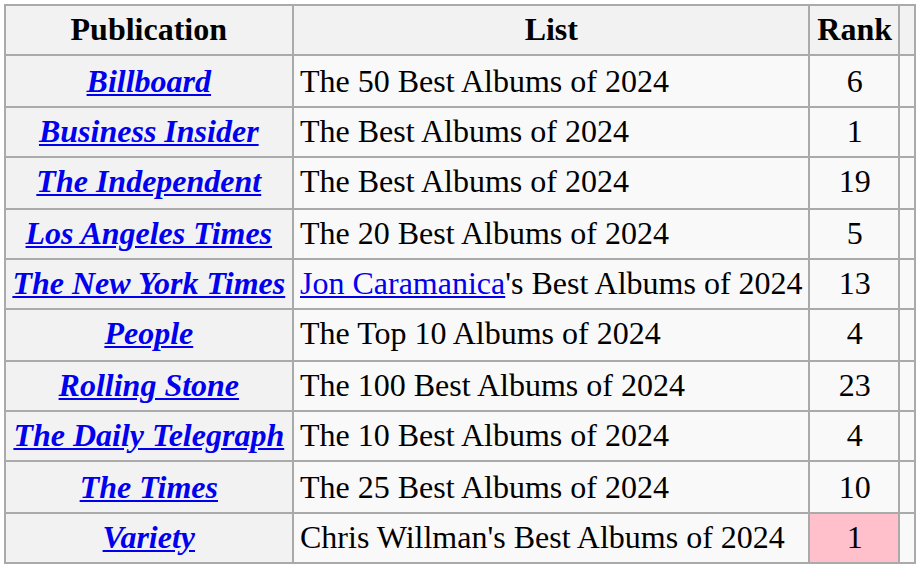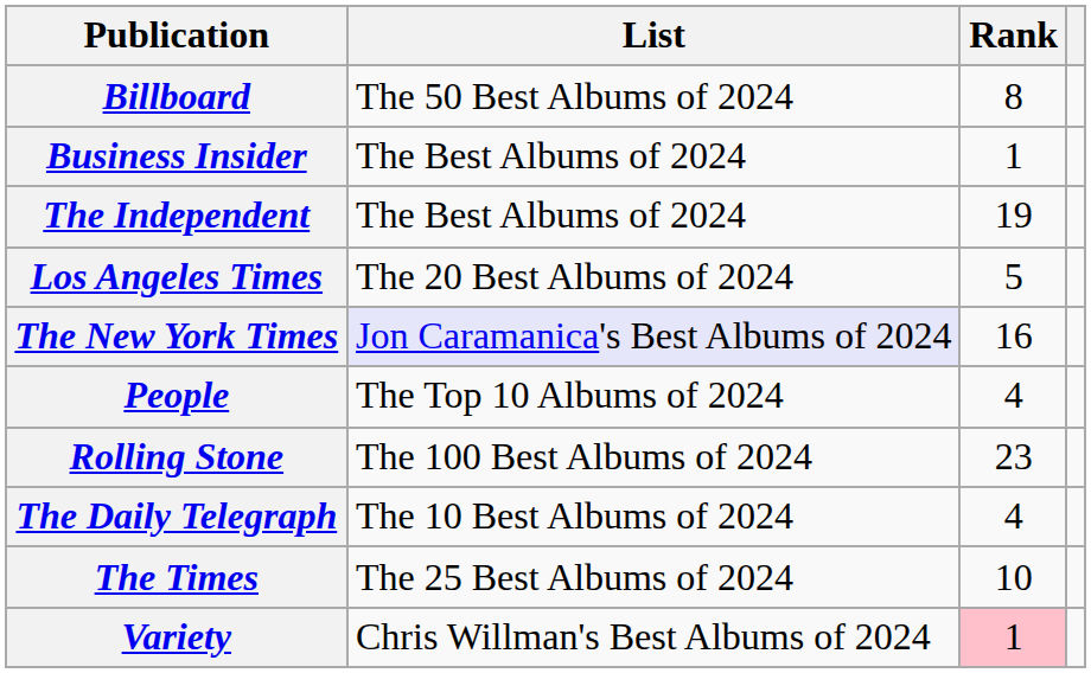 <table class="wikitable sortable plainrowheaders">
 <tr>
 <th scope="col">Publication</th>
 <th scope="col">List</th>
 <th scope="col">Rank</th>
 <th scope="col" class="unsortable"></th>
 </tr>
 <tr>
 <th scope="row"><em><a href='#'>Billboard</a></em></th>
 <td>The 50 Best Albums of 2024</td>
-<td style="text-align: center;">6</td>
+<td style="text-align: center;">8</td>
 <td style="text-align: center;"></td>
 </tr>
 <tr>
 <th scope="row"><em><a href='#'>Business Insider</a></em></th>
 <td>The Best Albums of 2024</td>
 <td style="text-align: center;">1</td>
 <td style="text-align: center;"></td>
 </tr>
 <tr>
 <th scope="row"><em><a href='#'>The Independent</a></em></th>
 <td>The Best Albums of 2024</td>
 <td style="text-align: center;">19</td>
 <td style="text-align: center;"></td>
 </tr>
 <tr>
 <th scope="row"><em><a href='#'>Los Angeles Times</a></em></th>
 <td>The 20 Best Albums of 2024</td>
 <td style="text-align: center;">5</td>
 <td></td>
 </tr>
 <tr>
 <th scope="row"><em><a href='#'>The New York Times</a></em></th>
-<td><a href='#'>Jon Caramanica</a>'s Best Albums of 2024</td>
-<td style="text-align: center;">13</td>
+<td style="background: lavender;"><a href='#'>Jon Caramanica</a>'s Best Albums of 2024</td>
+<td style="text-align: center;">16</td>
 <td style="text-align: center;"></td>
 </tr>
 <tr>
 <th scope="row"><em><a href='#'>People</a></em></th>
 <td>The Top 10 Albums of 2024</td>
 <td style="text-align: center;">4</td>
 <td style="text-align: center;"></td>
 </tr>
 <tr>
 <th scope="row"><em><a href='#'>Rolling Stone</a></em></th>
 <td>The 100 Best Albums of 2024</td>
 <td style="text-align: center;">23</td>
 <td style="text-align: center;"></td>
 </tr>
 <tr>
 <th scope="row"><em><a href='#'>The Daily Telegraph</a></em></th>
 <td>The 10 Best Albums of 2024</td>
 <td style="text-align: center;">4</td>
 <td style="text-align: center;"></td>
 </tr>
 <tr>
 <th scope="row"><em><a href='#'>The Times</a></em></th>
 <td>The 25 Best Albums of 2024</td>
 <td style="text-align: center;">10</td>
 <td style="text-align: center;"></td>
 </tr>
 <tr>
 <th scope="row"><em><a href='#'>Variety</a></em></th>
 <td>Chris Willman's Best Albums of 2024</td>
 <td style="background: pink; text-align: center;">1</td>
 <td style="text-align: center;"></td>
 </tr>
 </table>
